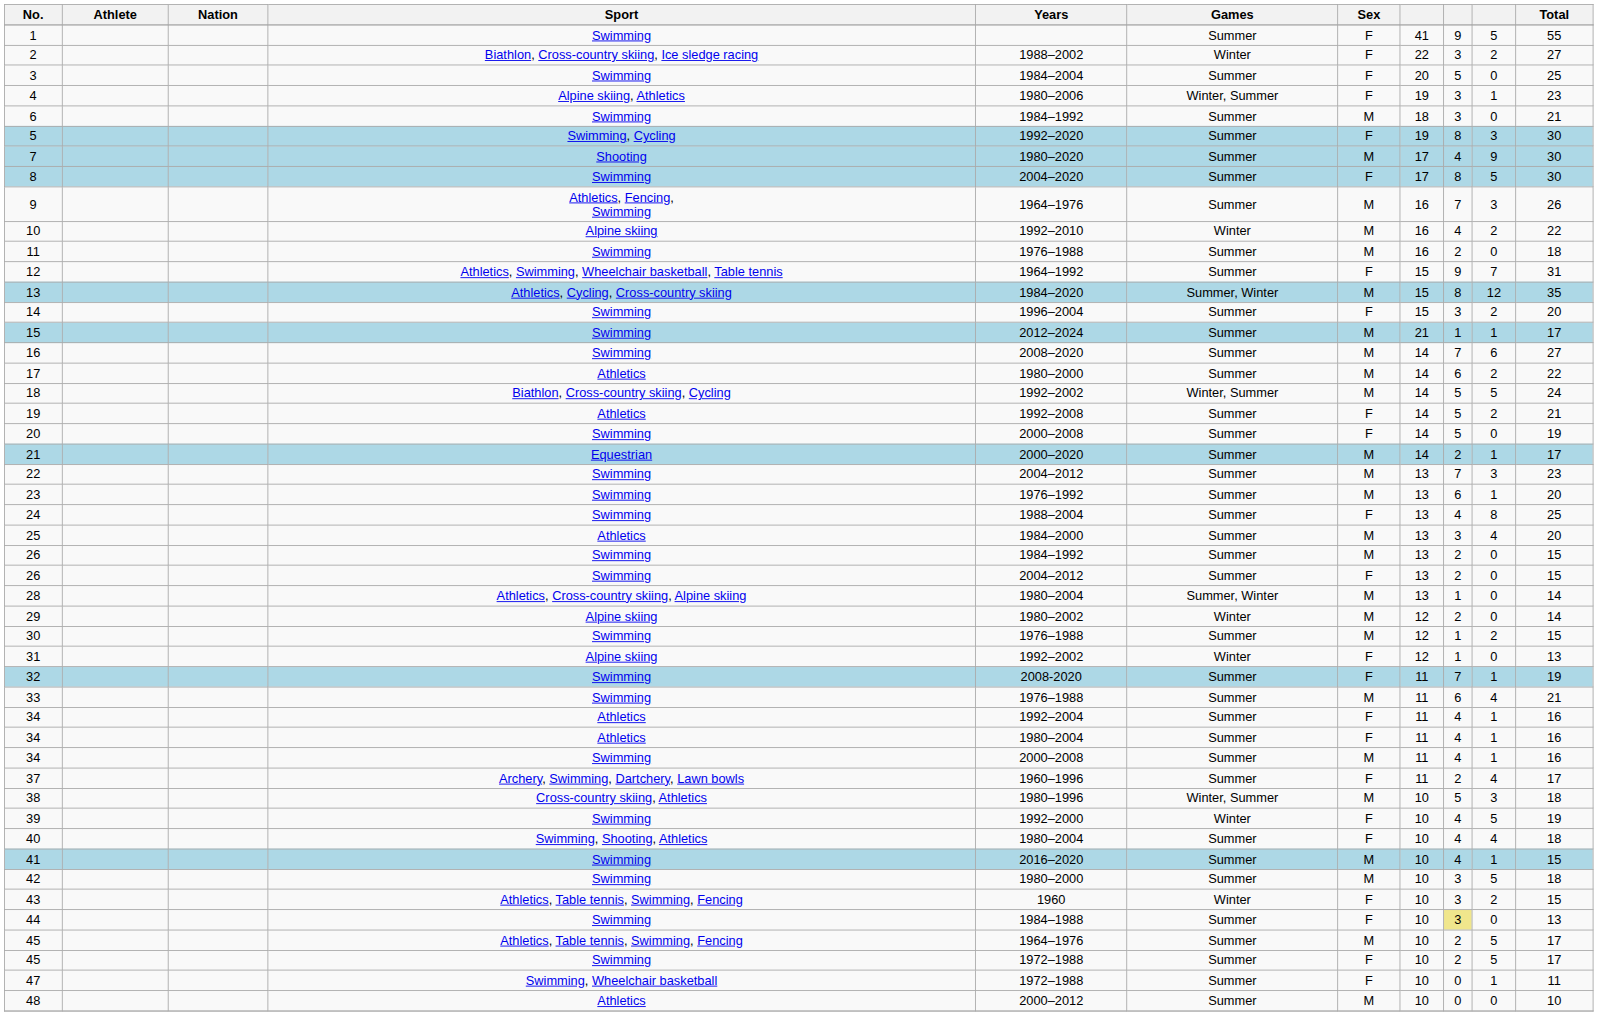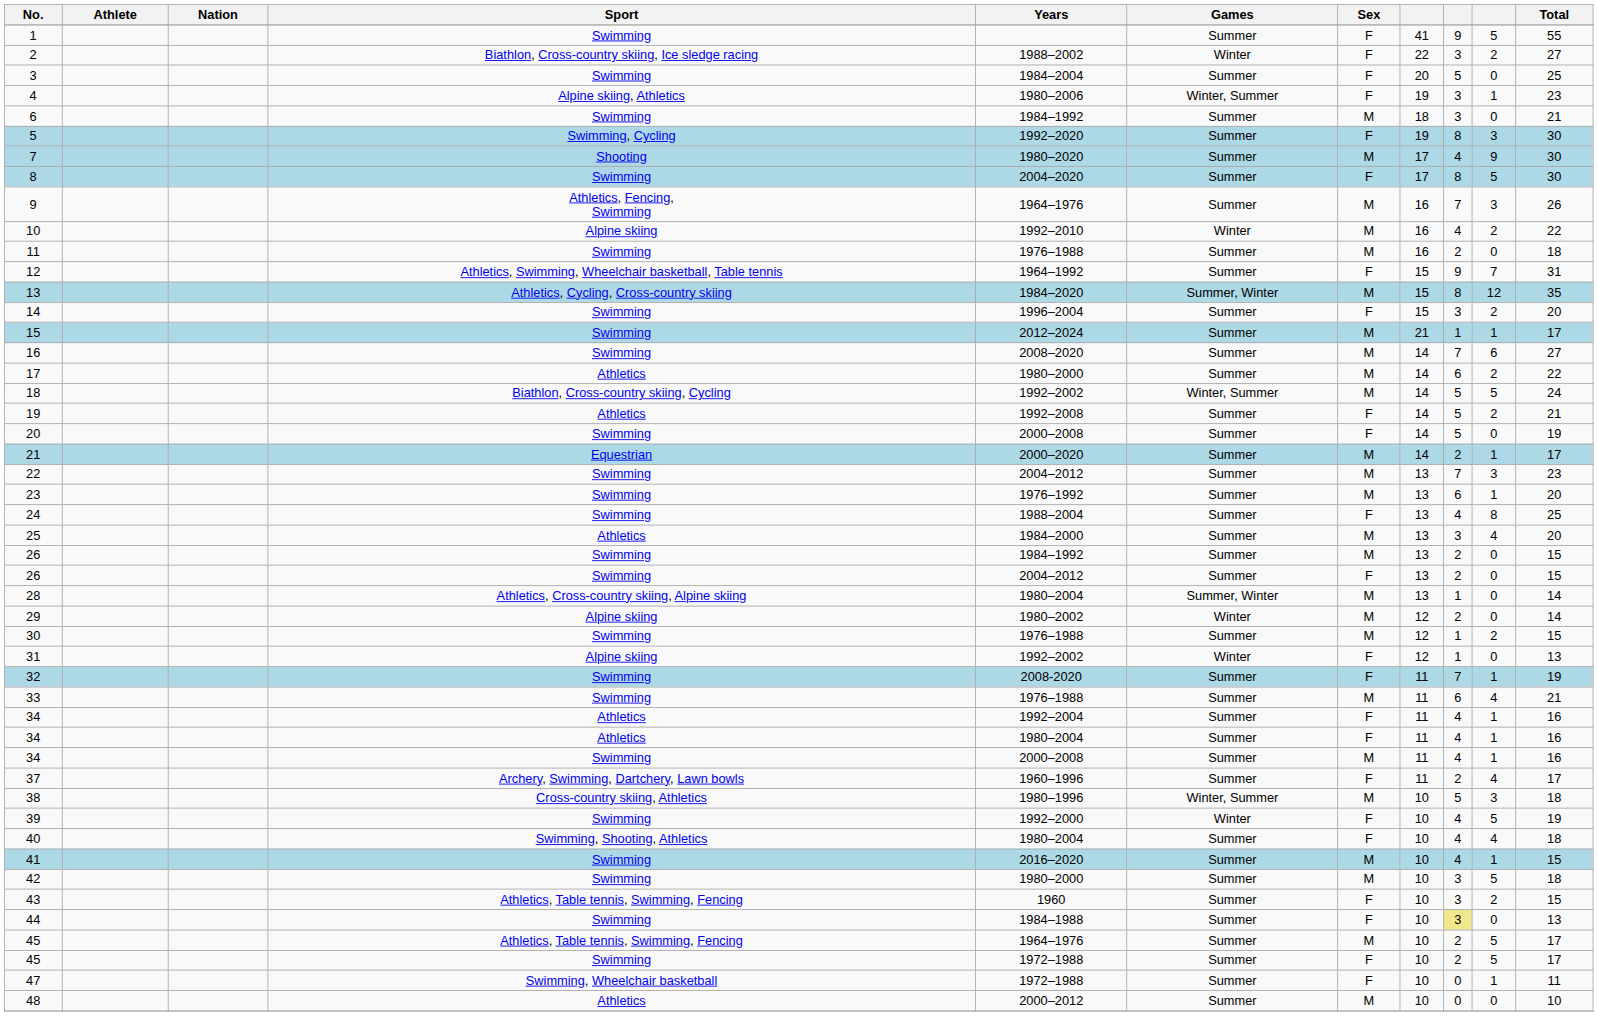 <table class="wikitable sortable" width=90% style="font-size:90%; text-align:center;">
 <tr>
 <th>No.</th>
 <th>Athlete</th>
 <th>Nation</th>
 <th>Sport</th>
 <th>Years</th>
 <th>Games</th>
 <th>Sex</th>
 <th></th>
 <th></th>
 <th></th>
 <th>Total</th>
 </tr>
 <tr>
 </tr>
 <tr>
 <td>1</td>
 <td align=left></td>
 <td align=left></td>
 <td><a href='#'>Swimming</a></td>
 <td></td>
 <td>Summer</td>
 <td>F</td>
 <td>41</td>
 <td>9</td>
 <td>5</td>
 <td>55</td>
 </tr>
 <tr>
 <td>2</td>
 <td align=left></td>
 <td align=left></td>
 <td><a href='#'>Biathlon</a>, <a href='#'>Cross-country skiing</a>, <a href='#'>Ice sledge racing</a></td>
 <td>1988–2002</td>
 <td>Winter</td>
 <td>F</td>
 <td>22</td>
 <td>3</td>
 <td>2</td>
 <td>27</td>
 </tr>
 <tr>
 <td>3</td>
 <td align=left></td>
 <td align=left></td>
 <td><a href='#'>Swimming</a></td>
 <td>1984–2004</td>
 <td>Summer</td>
 <td>F</td>
 <td>20</td>
 <td>5</td>
 <td>0</td>
 <td>25</td>
 </tr>
 <tr>
 <td>4</td>
 <td align=left></td>
 <td align=left></td>
 <td><a href='#'>Alpine skiing</a>, <a href='#'>Athletics</a></td>
 <td>1980–2006</td>
 <td>Winter, Summer</td>
 <td>F</td>
 <td>19</td>
 <td>3</td>
 <td>1</td>
 <td>23</td>
 </tr>
 <tr>
 <td>6</td>
 <td align=left></td>
 <td align=left></td>
 <td><a href='#'>Swimming</a></td>
 <td>1984–1992</td>
 <td>Summer</td>
 <td>M</td>
 <td>18</td>
 <td>3</td>
 <td>0</td>
 <td>21</td>
 </tr>
 <tr bgcolor=lightblue>
 <td>5</td>
 <td align=left></td>
 <td align=left></td>
 <td><a href='#'>Swimming</a>, <a href='#'>Cycling</a></td>
 <td>1992–2020</td>
 <td>Summer</td>
 <td>F</td>
 <td>19</td>
 <td>8</td>
 <td>3</td>
 <td>30</td>
 </tr>
 <tr bgcolor=lightblue>
 <td>7</td>
 <td align=left></td>
 <td align=left></td>
 <td><a href='#'>Shooting</a></td>
 <td>1980–2020</td>
 <td>Summer</td>
 <td>M</td>
 <td>17</td>
 <td>4</td>
 <td>9</td>
 <td>30</td>
 </tr>
 <tr bgcolor=lightblue>
 <td>8</td>
 <td align=left></td>
 <td align=left></td>
 <td><a href='#'>Swimming</a></td>
 <td>2004–2020</td>
 <td>Summer</td>
 <td>F</td>
 <td>17</td>
 <td>8</td>
 <td>5</td>
 <td>30</td>
 </tr>
 <tr>
 <td>9</td>
 <td align=left></td>
 <td align=left></td>
 <td><a href='#'>Athletics</a>, <a href='#'>Fencing</a>,<br><a href='#'>Swimming</a></td>
 <td>1964–1976</td>
 <td>Summer</td>
 <td>M</td>
 <td>16</td>
 <td>7</td>
 <td>3</td>
 <td>26</td>
 </tr>
 <tr>
 <td>10</td>
 <td align=left></td>
 <td align=left></td>
 <td><a href='#'>Alpine skiing</a></td>
 <td>1992–2010</td>
 <td>Winter</td>
 <td>M</td>
 <td>16</td>
 <td>4</td>
 <td>2</td>
 <td>22</td>
 </tr>
 <tr>
 <td>11</td>
 <td align=left></td>
 <td align=left></td>
 <td><a href='#'>Swimming</a></td>
 <td>1976–1988</td>
 <td>Summer</td>
 <td>M</td>
 <td>16</td>
 <td>2</td>
 <td>0</td>
 <td>18</td>
 </tr>
 <tr>
 <td>12</td>
 <td align=left></td>
 <td align=left></td>
 <td><a href='#'>Athletics</a>, <a href='#'>Swimming</a>, <a href='#'>Wheelchair basketball</a>, <a href='#'>Table tennis</a></td>
 <td>1964–1992</td>
 <td>Summer</td>
 <td>F</td>
 <td>15</td>
 <td>9</td>
 <td>7</td>
 <td>31</td>
 </tr>
 <tr bgcolor=lightblue>
 <td>13</td>
 <td align=left></td>
 <td align=left></td>
 <td><a href='#'>Athletics</a>, <a href='#'>Cycling</a>, <a href='#'>Cross-country skiing</a></td>
 <td>1984–2020</td>
 <td>Summer, Winter</td>
 <td>M</td>
 <td>15</td>
 <td>8</td>
 <td>12</td>
 <td>35</td>
 </tr>
 <tr>
 <td>14</td>
 <td align=left></td>
 <td align=left></td>
 <td><a href='#'>Swimming</a></td>
 <td>1996–2004</td>
 <td>Summer</td>
 <td>F</td>
 <td>15</td>
 <td>3</td>
 <td>2</td>
 <td>20</td>
 </tr>
 <tr bgcolor="lightblue">
 <td>15</td>
 <td align="left"></td>
 <td align="left"></td>
 <td><a href='#'>Swimming</a></td>
 <td>2012–2024</td>
 <td>Summer</td>
 <td>M</td>
 <td>21</td>
 <td>1</td>
 <td>1</td>
 <td>17</td>
 </tr>
 <tr>
 <td>16</td>
 <td align=left></td>
 <td align=left></td>
 <td><a href='#'>Swimming</a></td>
 <td>2008–2020</td>
 <td>Summer</td>
 <td>M</td>
 <td>14</td>
 <td>7</td>
 <td>6</td>
 <td>27</td>
 </tr>
 <tr>
 <td>17</td>
 <td align=left></td>
 <td align=left></td>
 <td><a href='#'>Athletics</a></td>
 <td>1980–2000</td>
 <td>Summer</td>
 <td>M</td>
 <td>14</td>
 <td>6</td>
 <td>2</td>
 <td>22</td>
 </tr>
 <tr>
 <td>18</td>
 <td align=left></td>
 <td align=left></td>
 <td><a href='#'>Biathlon</a>, <a href='#'>Cross-country skiing</a>, <a href='#'>Cycling</a></td>
 <td>1992–2002</td>
 <td>Winter, Summer</td>
 <td>M</td>
 <td>14</td>
 <td>5</td>
 <td>5</td>
 <td>24</td>
 </tr>
 <tr>
 <td>19</td>
 <td align=left></td>
 <td align=left></td>
 <td><a href='#'>Athletics</a></td>
 <td>1992–2008</td>
 <td>Summer</td>
 <td>F</td>
 <td>14</td>
 <td>5</td>
 <td>2</td>
 <td>21</td>
 </tr>
 <tr>
 <td>20</td>
 <td align=left></td>
 <td align=left></td>
 <td><a href='#'>Swimming</a></td>
 <td>2000–2008</td>
 <td>Summer</td>
 <td>F</td>
 <td>14</td>
 <td>5</td>
 <td>0</td>
 <td>19</td>
 </tr>
 <tr bgcolor="lightblue">
 <td>21</td>
 <td align="left"></td>
 <td align="left"></td>
 <td><a href='#'>Equestrian</a></td>
 <td>2000–2020</td>
 <td>Summer</td>
 <td>M</td>
 <td>14</td>
 <td>2</td>
 <td>1</td>
 <td>17</td>
 </tr>
 <tr>
 <td>22</td>
 <td align=left></td>
 <td align=left></td>
 <td><a href='#'>Swimming</a></td>
 <td>2004–2012</td>
 <td>Summer</td>
 <td>M</td>
 <td>13</td>
 <td>7</td>
 <td>3</td>
 <td>23</td>
 </tr>
 <tr>
 <td>23</td>
 <td align=left></td>
 <td align=left></td>
 <td><a href='#'>Swimming</a></td>
 <td>1976–1992</td>
 <td>Summer</td>
 <td>M</td>
 <td>13</td>
 <td>6</td>
 <td>1</td>
 <td>20</td>
 </tr>
 <tr>
 <td>24</td>
 <td align=left></td>
 <td align=left></td>
 <td><a href='#'>Swimming</a></td>
 <td>1988–2004</td>
 <td>Summer</td>
 <td>F</td>
 <td>13</td>
 <td>4</td>
 <td>8</td>
 <td>25</td>
 </tr>
 <tr>
 <td>25</td>
 <td align=left></td>
 <td align=left></td>
 <td><a href='#'>Athletics</a></td>
 <td>1984–2000</td>
 <td>Summer</td>
 <td>M</td>
 <td>13</td>
 <td>3</td>
 <td>4</td>
 <td>20</td>
 </tr>
 <tr>
 <td>26</td>
 <td align=left></td>
 <td align=left></td>
 <td><a href='#'>Swimming</a></td>
 <td>1984–1992</td>
 <td>Summer</td>
 <td>M</td>
 <td>13</td>
 <td>2</td>
 <td>0</td>
 <td>15</td>
 </tr>
 <tr>
 <td>26</td>
 <td align=left></td>
 <td align=left></td>
 <td><a href='#'>Swimming</a></td>
 <td>2004–2012</td>
 <td>Summer</td>
 <td>F</td>
 <td>13</td>
 <td>2</td>
 <td>0</td>
 <td>15</td>
 </tr>
 <tr>
 <td>28</td>
 <td align=left></td>
 <td align=left></td>
 <td><a href='#'>Athletics</a>, <a href='#'>Cross-country skiing</a>, <a href='#'>Alpine skiing</a></td>
 <td>1980–2004</td>
 <td>Summer, Winter</td>
 <td>M</td>
 <td>13</td>
 <td>1</td>
 <td>0</td>
 <td>14</td>
 </tr>
 <tr>
 <td>29</td>
 <td align=left></td>
 <td align="left"></td>
 <td><a href='#'>Alpine skiing</a></td>
 <td>1980–2002</td>
 <td>Winter</td>
 <td>M</td>
 <td>12</td>
 <td>2</td>
 <td>0</td>
 <td>14</td>
 </tr>
 <tr>
 <td>30</td>
 <td align=left></td>
 <td align=left></td>
 <td><a href='#'>Swimming</a></td>
 <td>1976–1988</td>
 <td>Summer</td>
 <td>M</td>
 <td>12</td>
 <td>1</td>
 <td>2</td>
 <td>15</td>
 </tr>
 <tr>
 <td>31</td>
 <td align=left></td>
 <td align=left></td>
 <td><a href='#'>Alpine skiing</a></td>
 <td>1992–2002</td>
 <td>Winter</td>
 <td>F</td>
 <td>12</td>
 <td>1</td>
 <td>0</td>
 <td>13</td>
 </tr>
 <tr bgcolor="lightblue">
 <td>32</td>
 <td align=left></td>
 <td align=left></td>
 <td><a href='#'>Swimming</a></td>
 <td>2008-2020</td>
 <td>Summer</td>
 <td>F</td>
 <td>11</td>
 <td>7</td>
 <td>1</td>
 <td>19</td>
 </tr>
 <tr>
 <td>33</td>
 <td align=left></td>
 <td align=left></td>
 <td><a href='#'>Swimming</a></td>
 <td>1976–1988</td>
 <td>Summer</td>
 <td>M</td>
 <td>11</td>
 <td>6</td>
 <td>4</td>
 <td>21</td>
 </tr>
 <tr>
 <td>34</td>
 <td align=left></td>
 <td align=left></td>
 <td><a href='#'>Athletics</a></td>
 <td>1992–2004</td>
 <td>Summer</td>
 <td>F</td>
 <td>11</td>
 <td>4</td>
 <td>1</td>
 <td>16</td>
 </tr>
 <tr>
 <td>34</td>
 <td align=left></td>
 <td align=left></td>
 <td><a href='#'>Athletics</a></td>
 <td>1980–2004</td>
 <td>Summer</td>
 <td>F</td>
 <td>11</td>
 <td>4</td>
 <td>1</td>
 <td>16</td>
 </tr>
 <tr>
 <td>34</td>
 <td align=left></td>
 <td align=left></td>
 <td><a href='#'>Swimming</a></td>
 <td>2000–2008</td>
 <td>Summer</td>
 <td>M</td>
 <td>11</td>
 <td>4</td>
 <td>1</td>
 <td>16</td>
 </tr>
 <tr>
 <td>37</td>
 <td align=left></td>
 <td align=left><br></td>
 <td><a href='#'>Archery</a>, <a href='#'>Swimming</a>, <a href='#'>Dartchery</a>, <a href='#'>Lawn bowls</a></td>
 <td>1960–1996</td>
 <td>Summer</td>
 <td>F</td>
 <td>11</td>
 <td>2</td>
 <td>4</td>
 <td>17</td>
 </tr>
 <tr>
 <td>38</td>
 <td align=left></td>
 <td align=left></td>
 <td><a href='#'>Cross-country skiing</a>, <a href='#'>Athletics</a></td>
 <td>1980–1996</td>
 <td>Winter, Summer</td>
 <td>M</td>
 <td>10</td>
 <td>5</td>
 <td>3</td>
 <td>18</td>
 </tr>
 <tr>
 <td>39</td>
 <td align=left></td>
 <td align=left></td>
 <td><a href='#'>Swimming</a></td>
 <td>1992–2000</td>
 <td>Winter</td>
 <td>F</td>
 <td>10</td>
 <td>4</td>
 <td>5</td>
 <td>19</td>
 </tr>
 <tr>
 <td>40</td>
 <td align=left></td>
 <td align=left></td>
 <td><a href='#'>Swimming</a>, <a href='#'>Shooting</a>, <a href='#'>Athletics</a></td>
 <td>1980–2004</td>
 <td>Summer</td>
 <td>F</td>
 <td>10</td>
 <td>4</td>
 <td>4</td>
 <td>18</td>
 </tr>
 <tr bgcolor=lightblue>
 <td>41</td>
 <td align=left></td>
 <td align=left></td>
 <td><a href='#'>Swimming</a></td>
 <td>2016–2020</td>
 <td>Summer</td>
 <td>M</td>
 <td>10</td>
 <td>4</td>
 <td>1</td>
 <td>15</td>
 </tr>
 <tr>
 <td>42</td>
 <td align=left></td>
 <td align=left></td>
 <td><a href='#'>Swimming</a></td>
 <td>1980–2000</td>
 <td>Summer</td>
 <td>M</td>
 <td>10</td>
 <td>3</td>
 <td>5</td>
 <td>18</td>
 </tr>
 <tr>
 <td>43</td>
 <td align=left></td>
 <td align=left></td>
 <td><a href='#'>Athletics</a>, <a href='#'>Table tennis</a>, <a href='#'>Swimming</a>, <a href='#'>Fencing</a></td>
 <td>1960</td>
-<td>Winter</td>
+<td>Summer</td>
 <td>F</td>
 <td>10</td>
 <td>3</td>
 <td>2</td>
 <td>15</td>
 </tr>
 <tr>
 <td>44</td>
 <td align=left></td>
 <td align=left></td>
 <td><a href='#'>Swimming</a></td>
 <td>1984–1988</td>
 <td>Summer</td>
 <td>F</td>
 <td>10</td>
 <td style="background: khaki;">3</td>
 <td>0</td>
 <td>13</td>
 </tr>
 <tr>
 <td>45</td>
 <td align=left></td>
 <td align=left></td>
 <td><a href='#'>Athletics</a>, <a href='#'>Table tennis</a>, <a href='#'>Swimming</a>, <a href='#'>Fencing</a></td>
 <td>1964–1976</td>
 <td>Summer</td>
 <td>M</td>
 <td>10</td>
 <td>2</td>
 <td>5</td>
 <td>17</td>
 </tr>
 <tr>
 <td>45</td>
 <td align=left></td>
 <td align=left></td>
 <td><a href='#'>Swimming</a></td>
 <td>1972–1988</td>
 <td>Summer</td>
 <td>F</td>
 <td>10</td>
 <td>2</td>
 <td>5</td>
 <td>17</td>
 </tr>
 <tr>
 <td>47</td>
 <td align=left></td>
 <td align=left></td>
 <td><a href='#'>Swimming</a>, <a href='#'>Wheelchair basketball</a></td>
 <td>1972–1988</td>
 <td>Summer</td>
 <td>F</td>
 <td>10</td>
 <td>0</td>
 <td>1</td>
 <td>11</td>
 </tr>
 <tr>
 <td>48</td>
 <td align=left></td>
 <td align=left></td>
 <td><a href='#'>Athletics</a></td>
 <td>2000–2012</td>
 <td>Summer</td>
 <td>M</td>
 <td>10</td>
 <td>0</td>
 <td>0</td>
 <td>10</td>
 </tr>
 <tr>
 </tr>
 </table>
